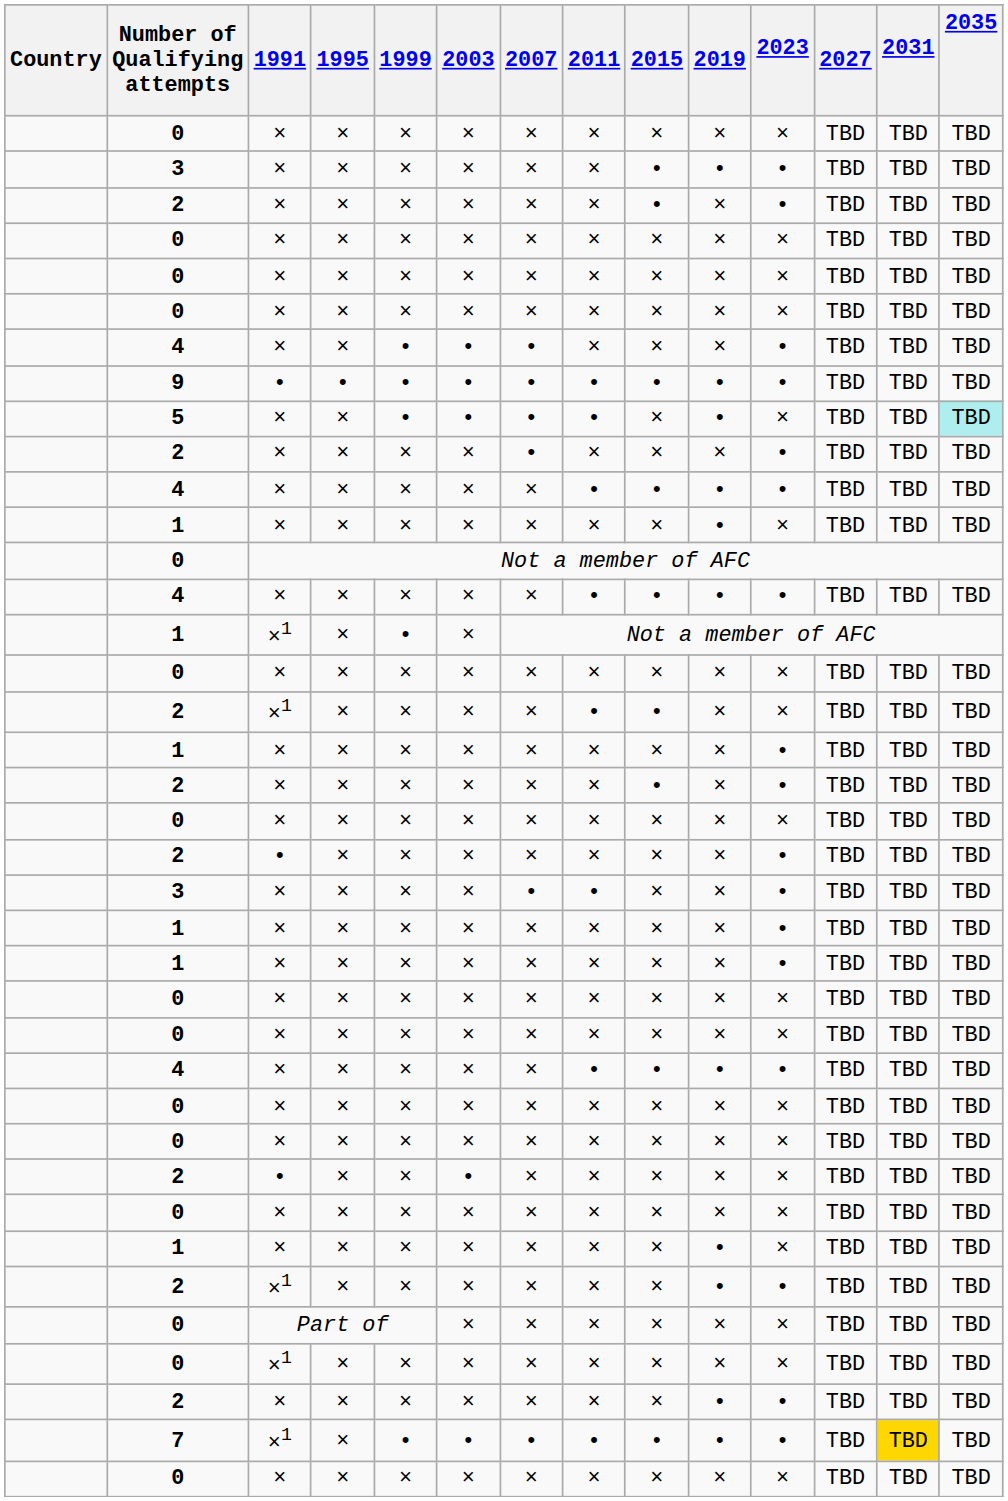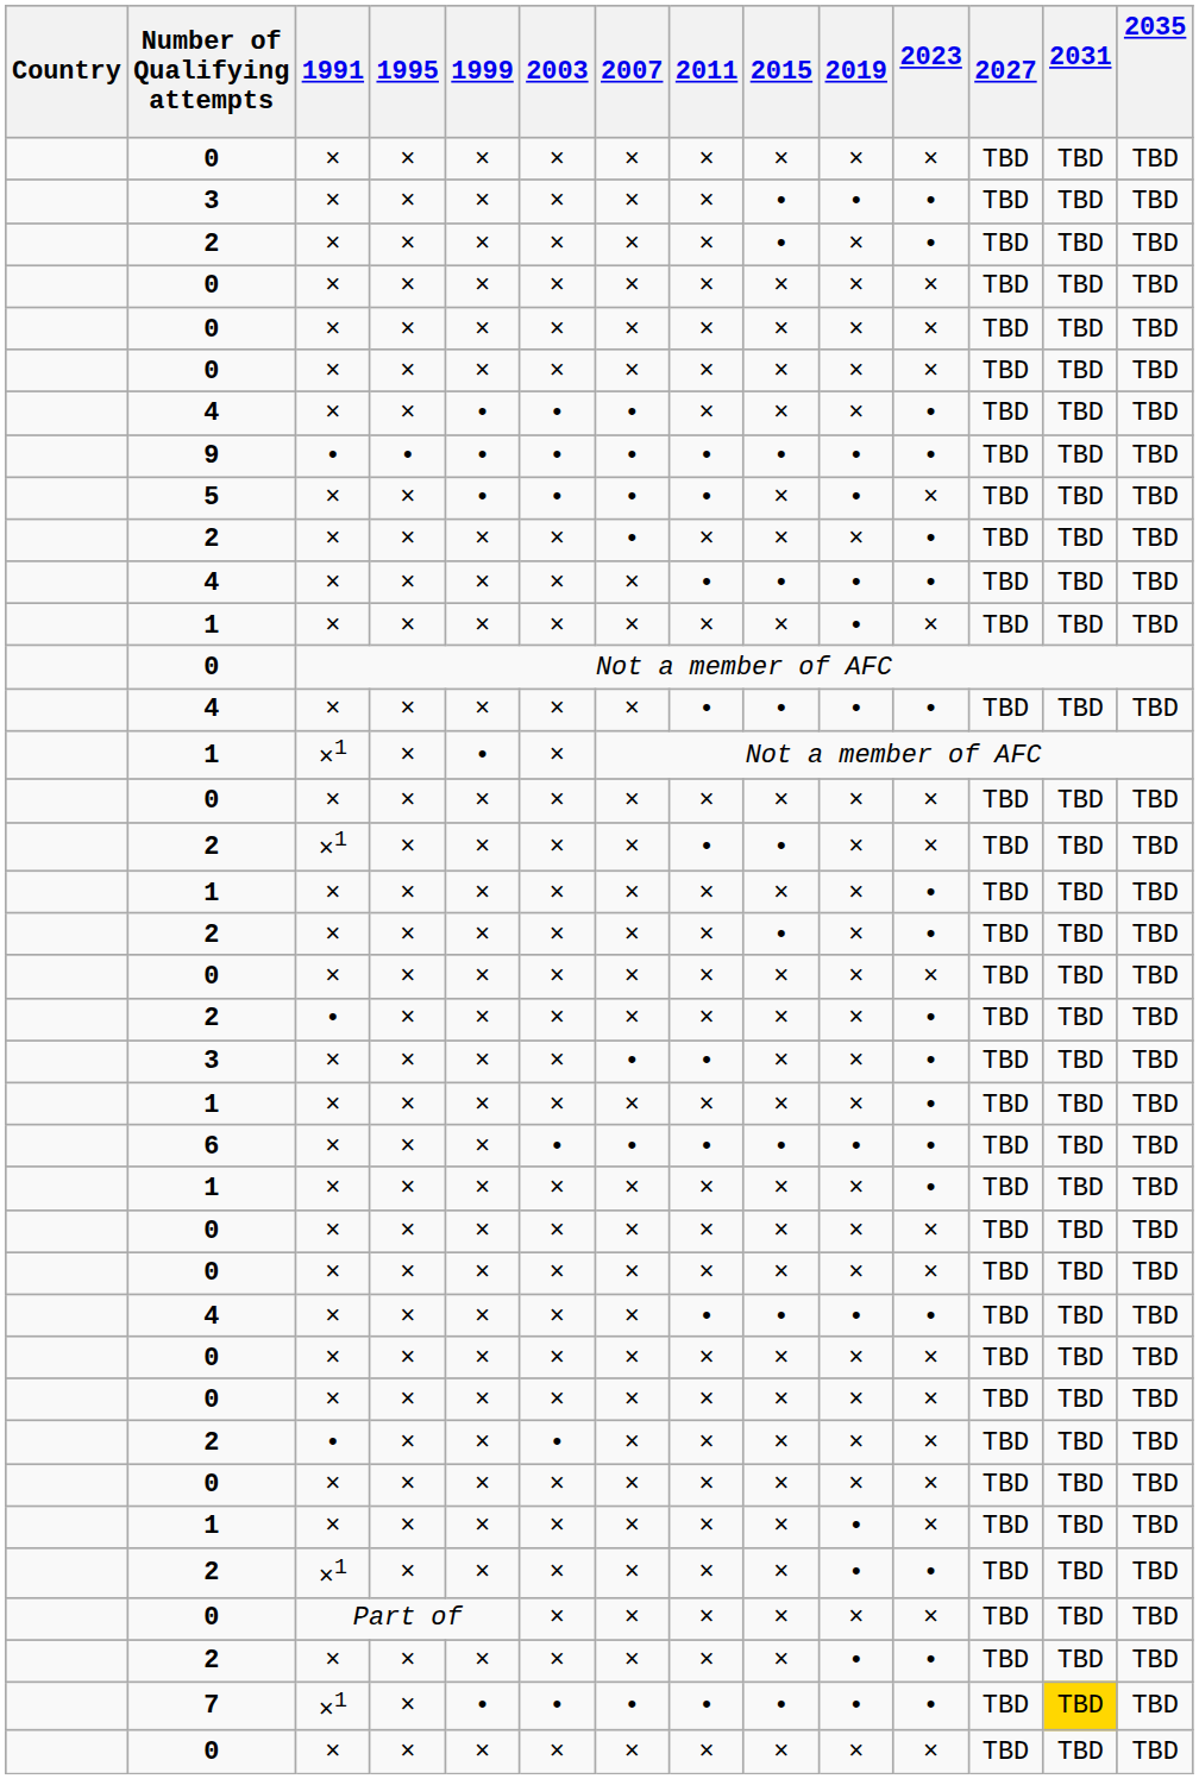 <table class="wikitable" style="text-align: center;">
 <tr>
 <th>Country</th>
 <th>Number of <br> Qualifying <br> attempts</th>
 <th><a href='#'>1991</a><br></th>
 <th><a href='#'>1995</a><br></th>
 <th><a href='#'>1999</a><br></th>
 <th><a href='#'>2003</a><br></th>
 <th><a href='#'>2007</a><br></th>
 <th><a href='#'>2011</a><br></th>
 <th><a href='#'>2015</a><br></th>
 <th><a href='#'>2019</a><br></th>
 <th><a href='#'>2023</a><br><br></th>
 <th><a href='#'>2027</a><br></th>
 <th><a href='#'>2031</a><br><br></th>
 <th><a href='#'>2035</a><br><br><br><br></th>
 </tr>
 <tr>
 <td style="text-align: left;"></td>
 <td><strong>0</strong></td>
 <td>×</td>
 <td>×</td>
 <td>×</td>
 <td>×</td>
 <td>×</td>
 <td>×</td>
 <td>×</td>
 <td>×</td>
 <td>×</td>
 <td>TBD</td>
 <td>TBD</td>
 <td>TBD</td>
 </tr>
 <tr>
 <td style="text-align: left;"></td>
 <td><strong>3</strong></td>
 <td>×</td>
 <td>×</td>
 <td>×</td>
 <td>×</td>
 <td>×</td>
 <td>×</td>
 <td>•</td>
 <td>•</td>
 <td>•</td>
 <td>TBD</td>
 <td>TBD</td>
 <td>TBD</td>
 </tr>
 <tr>
 <td style="text-align: left;"></td>
 <td><strong>2</strong></td>
 <td>×</td>
 <td>×</td>
 <td>×</td>
 <td>×</td>
 <td>×</td>
 <td>×</td>
 <td>•</td>
 <td>×</td>
 <td>•</td>
 <td>TBD</td>
 <td>TBD</td>
 <td>TBD</td>
 </tr>
 <tr>
 <td style="text-align: left;"></td>
 <td><strong>0</strong></td>
 <td>×</td>
 <td>×</td>
 <td>×</td>
 <td>×</td>
 <td>×</td>
 <td>×</td>
 <td>×</td>
 <td>×</td>
 <td>×</td>
 <td>TBD</td>
 <td>TBD</td>
 <td>TBD</td>
 </tr>
 <tr>
 <td style="text-align: left;"></td>
 <td><strong>0</strong></td>
 <td>×</td>
 <td>×</td>
 <td>×</td>
 <td>×</td>
 <td>×</td>
 <td>×</td>
 <td>×</td>
 <td>×</td>
 <td>×</td>
 <td>TBD</td>
 <td>TBD</td>
 <td>TBD</td>
 </tr>
 <tr>
 <td style="text-align: left;"></td>
 <td><strong>0</strong></td>
 <td>×</td>
 <td>×</td>
 <td>×</td>
 <td>×</td>
 <td>×</td>
 <td>×</td>
 <td>×</td>
 <td>×</td>
 <td>×</td>
 <td>TBD</td>
 <td>TBD</td>
 <td>TBD</td>
 </tr>
 <tr>
 <td style="text-align: left;"></td>
 <td><strong>4</strong></td>
 <td>×</td>
 <td>×</td>
 <td>•</td>
 <td>•</td>
 <td>•</td>
 <td>×</td>
 <td>×</td>
 <td>×</td>
 <td>•</td>
 <td>TBD</td>
 <td>TBD</td>
 <td>TBD</td>
 </tr>
 <tr>
 <td style="text-align: left;"></td>
 <td><strong>9</strong></td>
 <td>•</td>
 <td>•</td>
 <td>•</td>
 <td>•</td>
 <td>•</td>
 <td>•</td>
 <td>•</td>
 <td>•</td>
 <td>•</td>
 <td>TBD</td>
 <td>TBD</td>
 <td>TBD</td>
 </tr>
 <tr>
 <td style="text-align: left;"></td>
 <td><strong>5</strong></td>
 <td>×</td>
 <td>×</td>
 <td>•</td>
 <td>•</td>
 <td>•</td>
 <td>•</td>
 <td>×</td>
 <td>•</td>
 <td>×</td>
 <td>TBD</td>
 <td>TBD</td>
-<td style="background: paleturquoise;">TBD</td>
+<td>TBD</td>
 </tr>
 <tr>
 <td style="text-align: left;"></td>
 <td><strong>2</strong></td>
 <td>×</td>
 <td>×</td>
 <td>×</td>
 <td>×</td>
 <td>•</td>
 <td>×</td>
 <td>×</td>
 <td>×</td>
 <td>•</td>
 <td>TBD</td>
 <td>TBD</td>
 <td>TBD</td>
 </tr>
 <tr>
 <td style="text-align: left;"></td>
 <td><strong>4</strong></td>
 <td>×</td>
 <td>×</td>
 <td>×</td>
 <td>×</td>
 <td>×</td>
 <td>•</td>
 <td>•</td>
 <td>•</td>
 <td>•</td>
 <td>TBD</td>
 <td>TBD</td>
 <td>TBD</td>
 </tr>
 <tr>
 <td style="text-align: left;"></td>
 <td><strong>1</strong></td>
 <td>×</td>
 <td>×</td>
 <td>×</td>
 <td>×</td>
 <td>×</td>
 <td>×</td>
 <td>×</td>
 <td>•</td>
 <td>×</td>
 <td>TBD</td>
 <td>TBD</td>
 <td>TBD</td>
 </tr>
 <tr>
 <td style="text-align: left;"></td>
 <td><strong>0</strong></td>
 <td colspan=12><em>Not a member of AFC</em></td>
 </tr>
 <tr>
 <td style="text-align: left;"></td>
 <td><strong>4</strong></td>
 <td>×</td>
 <td>×</td>
 <td>×</td>
 <td>×</td>
 <td>×</td>
 <td>•</td>
 <td>•</td>
 <td>•</td>
 <td>•</td>
 <td>TBD</td>
 <td>TBD</td>
 <td>TBD</td>
 </tr>
 <tr>
 <td style="text-align: left;"></td>
 <td><strong>1</strong></td>
 <td>×<sup>1</sup></td>
 <td>×</td>
 <td>•</td>
 <td>×</td>
 <td colspan=8><em>Not a member of AFC</em></td>
 </tr>
 <tr>
 <td style="text-align: left;"></td>
 <td><strong>0</strong></td>
 <td>×</td>
 <td>×</td>
 <td>×</td>
 <td>×</td>
 <td>×</td>
 <td>×</td>
 <td>×</td>
 <td>×</td>
 <td>×</td>
 <td>TBD</td>
 <td>TBD</td>
 <td>TBD</td>
 </tr>
 <tr>
 <td style="text-align: left;"></td>
 <td><strong>2</strong></td>
 <td>×<sup>1</sup></td>
 <td>×</td>
 <td>×</td>
 <td>×</td>
 <td>×</td>
 <td>•</td>
 <td>•</td>
 <td>×</td>
 <td>×</td>
 <td>TBD</td>
 <td>TBD</td>
 <td>TBD</td>
 </tr>
 <tr>
 <td style="text-align: left;"></td>
 <td><strong>1</strong></td>
 <td>×</td>
 <td>×</td>
 <td>×</td>
 <td>×</td>
 <td>×</td>
 <td>×</td>
 <td>×</td>
 <td>×</td>
 <td>•</td>
 <td>TBD</td>
 <td>TBD</td>
 <td>TBD</td>
 </tr>
 <tr>
 <td style="text-align: left;"></td>
 <td><strong>2</strong></td>
 <td>×</td>
 <td>×</td>
 <td>×</td>
 <td>×</td>
 <td>×</td>
 <td>×</td>
 <td>•</td>
 <td>×</td>
 <td>•</td>
 <td>TBD</td>
 <td>TBD</td>
 <td>TBD</td>
 </tr>
 <tr>
 <td style="text-align: left;"></td>
 <td><strong>0</strong></td>
 <td>×</td>
 <td>×</td>
 <td>×</td>
 <td>×</td>
 <td>×</td>
 <td>×</td>
 <td>×</td>
 <td>×</td>
 <td>×</td>
 <td>TBD</td>
 <td>TBD</td>
 <td>TBD</td>
 </tr>
 <tr>
 <td style="text-align: left;"></td>
 <td><strong>2</strong></td>
 <td>•</td>
 <td>×</td>
 <td>×</td>
 <td>×</td>
 <td>×</td>
 <td>×</td>
 <td>×</td>
 <td>×</td>
 <td>•</td>
 <td>TBD</td>
 <td>TBD</td>
 <td>TBD</td>
 </tr>
 <tr>
 <td style="text-align: left;"></td>
 <td><strong>3</strong></td>
 <td>×</td>
 <td>×</td>
 <td>×</td>
 <td>×</td>
 <td>•</td>
 <td>•</td>
 <td>×</td>
 <td>×</td>
 <td>•</td>
 <td>TBD</td>
 <td>TBD</td>
 <td>TBD</td>
 </tr>
 <tr>
 <td style="text-align: left;"></td>
 <td><strong>1</strong></td>
 <td>×</td>
 <td>×</td>
 <td>×</td>
 <td>×</td>
 <td>×</td>
 <td>×</td>
 <td>×</td>
 <td>×</td>
 <td>•</td>
 <td>TBD</td>
 <td>TBD</td>
 <td>TBD</td>
 </tr>
 <tr>
 <td style="text-align: left;"></td>
+<td><strong>6</strong></td>
+<td>×</td>
+<td>×</td>
+<td>×</td>
+<td>•</td>
+<td>•</td>
+<td>•</td>
+<td>•</td>
+<td>•</td>
+<td>•</td>
+<td>TBD</td>
+<td>TBD</td>
+<td>TBD</td>
+</tr>
+<tr>
+<td style="text-align: left;"></td>
 <td><strong>1</strong></td>
 <td>×</td>
 <td>×</td>
 <td>×</td>
 <td>×</td>
 <td>×</td>
 <td>×</td>
 <td>×</td>
 <td>×</td>
 <td>•</td>
 <td>TBD</td>
 <td>TBD</td>
 <td>TBD</td>
 </tr>
 <tr>
 <td style="text-align: left;"></td>
 <td><strong>0</strong></td>
 <td>×</td>
 <td>×</td>
 <td>×</td>
 <td>×</td>
 <td>×</td>
 <td>×</td>
 <td>×</td>
 <td>×</td>
 <td>×</td>
 <td>TBD</td>
 <td>TBD</td>
 <td>TBD</td>
 </tr>
 <tr>
 <td style="text-align: left;"></td>
 <td><strong>0</strong></td>
 <td>×</td>
 <td>×</td>
 <td>×</td>
 <td>×</td>
 <td>×</td>
 <td>×</td>
 <td>×</td>
 <td>×</td>
 <td>×</td>
 <td>TBD</td>
 <td>TBD</td>
 <td>TBD</td>
 </tr>
 <tr>
 <td style="text-align: left;"></td>
 <td><strong>4</strong></td>
 <td>×</td>
 <td>×</td>
 <td>×</td>
 <td>×</td>
 <td>×</td>
 <td>•</td>
 <td>•</td>
 <td>•</td>
 <td>•</td>
 <td>TBD</td>
 <td>TBD</td>
 <td>TBD</td>
 </tr>
 <tr>
 <td style="text-align: left;"></td>
 <td><strong>0</strong></td>
 <td>×</td>
 <td>×</td>
 <td>×</td>
 <td>×</td>
 <td>×</td>
 <td>×</td>
 <td>×</td>
 <td>×</td>
 <td>×</td>
 <td>TBD</td>
 <td>TBD</td>
 <td>TBD</td>
 </tr>
 <tr>
 <td style="text-align: left;"></td>
 <td><strong>0</strong></td>
 <td>×</td>
 <td>×</td>
 <td>×</td>
 <td>×</td>
 <td>×</td>
 <td>×</td>
 <td>×</td>
 <td>×</td>
 <td>×</td>
 <td>TBD</td>
 <td>TBD</td>
 <td>TBD</td>
 </tr>
 <tr>
 <td style="text-align: left;"></td>
 <td><strong>2</strong></td>
 <td>•</td>
 <td>×</td>
 <td>×</td>
 <td>•</td>
 <td>×</td>
 <td>×</td>
 <td>×</td>
 <td>×</td>
 <td>×</td>
 <td>TBD</td>
 <td>TBD</td>
 <td>TBD</td>
 </tr>
 <tr>
 <td style="text-align: left;"></td>
 <td><strong>0</strong></td>
 <td>×</td>
 <td>×</td>
 <td>×</td>
 <td>×</td>
 <td>×</td>
 <td>×</td>
 <td>×</td>
 <td>×</td>
 <td>×</td>
 <td>TBD</td>
 <td>TBD</td>
 <td>TBD</td>
 </tr>
 <tr>
 <td style="text-align: left;"></td>
 <td><strong>1</strong></td>
 <td>×</td>
 <td>×</td>
 <td>×</td>
 <td>×</td>
 <td>×</td>
 <td>×</td>
 <td>×</td>
 <td>•</td>
 <td>×</td>
 <td>TBD</td>
 <td>TBD</td>
 <td>TBD</td>
 </tr>
 <tr>
 <td style="text-align: left;"></td>
 <td><strong>2</strong></td>
 <td>×<sup>1</sup></td>
 <td>×</td>
 <td>×</td>
 <td>×</td>
 <td>×</td>
 <td>×</td>
 <td>×</td>
 <td>•</td>
 <td>•</td>
 <td>TBD</td>
 <td>TBD</td>
 <td>TBD</td>
 </tr>
 <tr>
 <td style="text-align: left;"></td>
 <td><strong>0</strong></td>
 <td colspan=3><em>Part of </em></td>
 <td>×</td>
 <td>×</td>
 <td>×</td>
 <td>×</td>
 <td>×</td>
 <td>×</td>
 <td>TBD</td>
 <td>TBD</td>
 <td>TBD</td>
 </tr>
 <tr>
 <td style="text-align: left;"></td>
-<td><strong>0</strong></td>
-<td>×<sup>1</sup></td>
-<td>×</td>
-<td>×</td>
-<td>×</td>
-<td>×</td>
-<td>×</td>
-<td>×</td>
-<td>×</td>
-<td>×</td>
-<td>TBD</td>
-<td>TBD</td>
-<td>TBD</td>
-</tr>
-<tr>
-<td style="text-align: left;"></td>
 <td><strong>2</strong></td>
 <td>×</td>
 <td>×</td>
 <td>×</td>
 <td>×</td>
 <td>×</td>
 <td>×</td>
 <td>×</td>
 <td>•</td>
 <td>•</td>
 <td>TBD</td>
 <td>TBD</td>
 <td>TBD</td>
 </tr>
 <tr>
 <td style="text-align: left;"></td>
 <td><strong>7</strong></td>
 <td>×<sup>1</sup></td>
 <td>×</td>
 <td>•</td>
 <td>•</td>
 <td>•</td>
 <td>•</td>
 <td>•</td>
 <td>•</td>
 <td>•</td>
 <td>TBD</td>
 <td style="background: gold;">TBD</td>
 <td>TBD</td>
 </tr>
 <tr>
 <td style="text-align: left;"></td>
 <td><strong>0</strong></td>
 <td>×</td>
 <td>×</td>
 <td>×</td>
 <td>×</td>
 <td>×</td>
 <td>×</td>
 <td>×</td>
 <td>×</td>
 <td>×</td>
 <td>TBD</td>
 <td>TBD</td>
 <td>TBD</td>
 </tr>
 </table>
